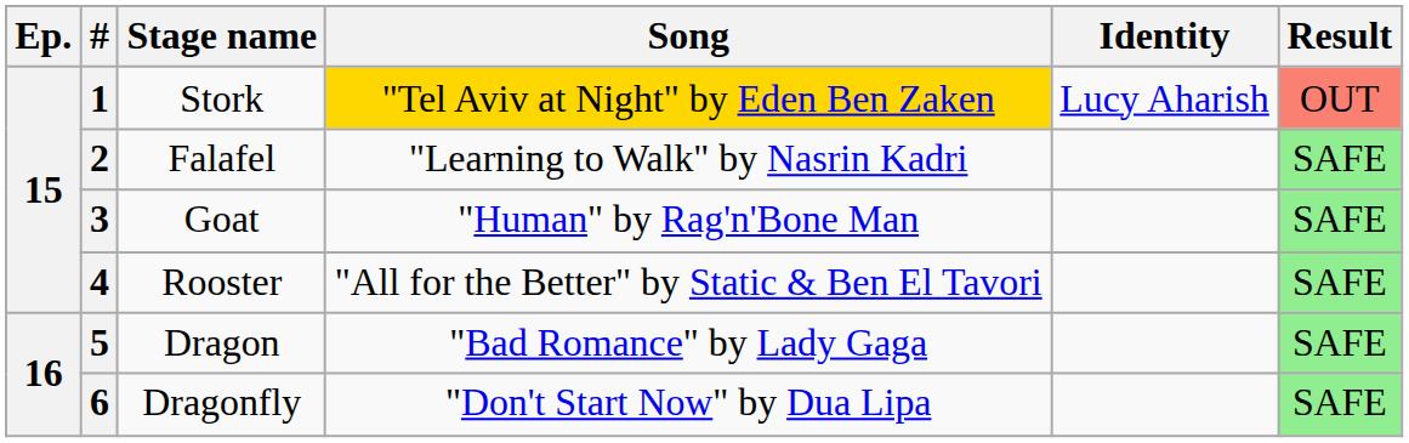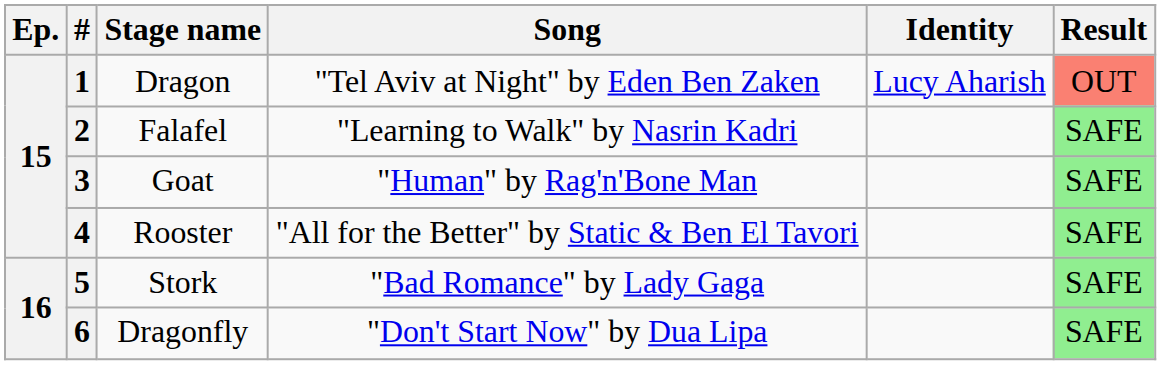 <table class="wikitable plainrowheaders" style="text-align: center;">
 <tr>
 <th>Ep.</th>
 <th>#</th>
 <th>Stage name</th>
 <th>Song</th>
 <th>Identity</th>
 <th>Result</th>
 </tr>
 <tr>
 <th rowspan="4">15</th>
 <th>1</th>
-<td>Stork</td>
-<td style="background: gold;">"Tel Aviv at Night" by <a href='#'>Eden Ben Zaken</a></td>
+<td>Dragon</td>
+<td>"Tel Aviv at Night" by <a href='#'>Eden Ben Zaken</a></td>
 <td><a href='#'>Lucy Aharish</a></td>
 <td bgcolor="salmon">OUT</td>
 </tr>
 <tr>
 <th>2</th>
 <td>Falafel</td>
 <td>"Learning to Walk" by <a href='#'>Nasrin Kadri</a></td>
 <td></td>
 <td bgcolor="lightgreen">SAFE</td>
 </tr>
 <tr>
 <th>3</th>
 <td>Goat</td>
 <td>"<a href='#'>Human</a>" by <a href='#'>Rag'n'Bone Man</a></td>
 <td></td>
 <td bgcolor="lightgreen">SAFE</td>
 </tr>
 <tr>
 <th>4</th>
 <td>Rooster</td>
 <td>"All for the Better" by <a href='#'>Static & Ben El Tavori</a></td>
 <td></td>
 <td bgcolor="lightgreen">SAFE</td>
 </tr>
 <tr>
 <th rowspan="2">16</th>
 <th>5</th>
-<td>Dragon</td>
+<td>Stork</td>
 <td>"<a href='#'>Bad Romance</a>" by <a href='#'>Lady Gaga</a></td>
 <td></td>
 <td bgcolor="lightgreen">SAFE</td>
 </tr>
 <tr>
 <th>6</th>
 <td>Dragonfly</td>
 <td>"<a href='#'>Don't Start Now</a>" by <a href='#'>Dua Lipa</a></td>
 <td></td>
 <td bgcolor="lightgreen">SAFE</td>
 </tr>
 </table>
